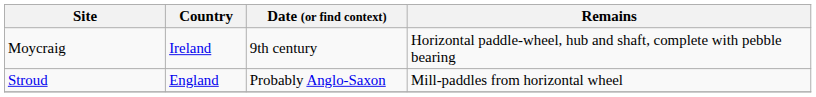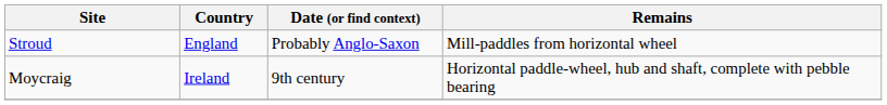 <table class="wikitable sortable">
 <tr>
 <th width="20%">Site</th>
 <th width="10%">Country</th>
 <th width="20%">Date <small>(or find context)</small></th>
 <th width="50%">Remains</th>
 </tr>
 <tr>
+<td><a href='#'>Stroud</a></td>
+<td><a href='#'>England</a></td>
+<td>Probably <a href='#'>Anglo-Saxon</a></td>
+<td>Mill-paddles from horizontal wheel</td>
+</tr>
+<tr>
 <td>Moycraig</td>
 <td><a href='#'>Ireland</a></td>
 <td>9th century</td>
 <td>Horizontal paddle-wheel, hub and shaft, complete with pebble bearing</td>
 </tr>
 <tr>
-<td><a href='#'>Stroud</a></td>
-<td><a href='#'>England</a></td>
-<td>Probably <a href='#'>Anglo-Saxon</a></td>
-<td>Mill-paddles from horizontal wheel</td>
-</tr>
-<tr>
 </tr>
 </table>
